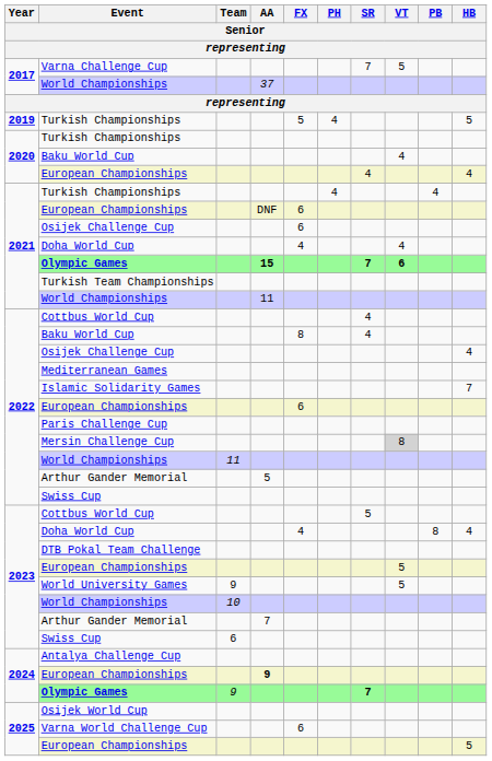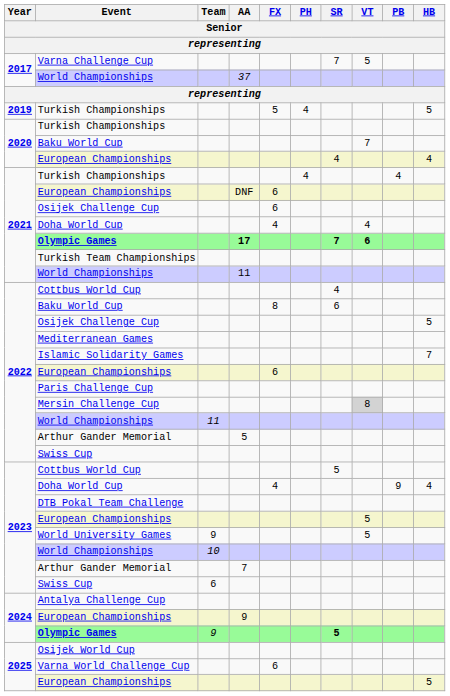 <table class="wikitable sortable" style="text-align:center; font-size:95%;">
 <tr>
 <th width=7% class=unsortable>Year</th>
 <th width=37% class=unsortable>Event</th>
 <th width=7% class=unsortable>Team</th>
 <th width=7% class=unsortable>AA</th>
 <th width=7% class=unsortable><a href='#'>FX</a></th>
 <th width=7% class=unsortable><a href='#'>PH</a></th>
 <th width=7% class=unsortable><a href='#'>SR</a></th>
 <th width=7% class=unsortable><a href='#'>VT</a></th>
 <th width=7% class=unsortable><a href='#'>PB</a></th>
 <th width=7% class=unsortable><a href='#'>HB</a></th>
 </tr>
 <tr>
 <th colspan="10">Senior</th>
 </tr>
 <tr>
 <th colspan="10"><em>representing </em></th>
 </tr>
 <tr>
 <td rowspan="2"><strong><a href='#'>2017</a></strong></td>
 <td align=left><a href='#'>Varna Challenge Cup</a></td>
 <td></td>
 <td></td>
 <td></td>
 <td></td>
 <td>7</td>
 <td>5</td>
 <td></td>
 <td></td>
 </tr>
 <tr bgcolor=#CCCCFF>
 <td align=left><a href='#'>World Championships</a></td>
 <td></td>
 <td><em>37</em></td>
 <td></td>
 <td></td>
 <td></td>
 <td></td>
 <td></td>
 <td></td>
 </tr>
 <tr>
 <th colspan="10"><em>representing </em></th>
 </tr>
 <tr>
 <td rowspan="1"><strong><a href='#'>2019</a></strong></td>
 <td align=left>Turkish Championships</td>
 <td></td>
 <td></td>
 <td>5</td>
 <td>4</td>
 <td></td>
 <td></td>
 <td></td>
 <td>5</td>
 </tr>
 <tr>
 <td rowspan="3"><strong><a href='#'>2020</a></strong></td>
 <td align=left>Turkish Championships</td>
 <td></td>
 <td></td>
 <td></td>
 <td></td>
 <td></td>
 <td></td>
 <td></td>
 <td></td>
 </tr>
 <tr>
 <td align=left><a href='#'>Baku World Cup</a></td>
 <td></td>
 <td></td>
 <td></td>
 <td></td>
 <td></td>
-<td>4</td>
+<td>7</td>
 <td></td>
 <td></td>
 </tr>
 <tr bgcolor=#F5F6CE>
 <td align=left><a href='#'>European Championships</a></td>
 <td></td>
 <td></td>
 <td></td>
 <td></td>
 <td>4</td>
 <td></td>
 <td></td>
 <td>4</td>
 </tr>
 <tr>
 <td rowspan="7"><strong><a href='#'>2021</a></strong></td>
 <td align=left>Turkish Championships</td>
 <td></td>
 <td></td>
 <td></td>
 <td>4</td>
 <td></td>
 <td></td>
 <td>4</td>
 <td></td>
 </tr>
 <tr bgcolor=#F5F6CE>
 <td align=left><a href='#'>European Championships</a></td>
 <td></td>
 <td>DNF</td>
 <td>6</td>
 <td></td>
 <td></td>
 <td></td>
 <td></td>
 <td></td>
 </tr>
 <tr>
 <td align=left><a href='#'>Osijek Challenge Cup</a></td>
 <td></td>
 <td></td>
 <td>6</td>
 <td></td>
 <td></td>
 <td></td>
 <td></td>
 <td></td>
 </tr>
 <tr>
 <td align=left><a href='#'>Doha World Cup</a></td>
 <td></td>
 <td></td>
 <td>4</td>
 <td></td>
 <td></td>
 <td>4</td>
 <td></td>
 <td></td>
 </tr>
 <tr bgcolor=98FB98>
 <td align=left><strong><a href='#'>Olympic Games</a></strong></td>
 <td></td>
-<td><strong>15</strong></td>
+<td><strong>17</strong></td>
 <td></td>
 <td></td>
 <td><strong>7</strong></td>
 <td><strong>6</strong></td>
 <td></td>
 <td></td>
 </tr>
 <tr>
 <td align=left>Turkish Team Championships</td>
 <td></td>
 <td></td>
 <td></td>
 <td></td>
 <td></td>
 <td></td>
 <td></td>
 <td></td>
 </tr>
 <tr bgcolor=#CCCCFF>
 <td align=left><a href='#'>World Championships</a></td>
 <td></td>
 <td>11</td>
 <td></td>
 <td></td>
 <td></td>
 <td></td>
 <td></td>
 <td></td>
 </tr>
 <tr>
 <td rowspan="11"><strong><a href='#'>2022</a></strong></td>
 <td align=left><a href='#'>Cottbus World Cup</a></td>
 <td></td>
 <td></td>
 <td></td>
 <td></td>
 <td>4</td>
 <td></td>
 <td></td>
 <td></td>
 </tr>
 <tr>
 <td align=left><a href='#'>Baku World Cup</a></td>
 <td></td>
 <td></td>
 <td>8</td>
 <td></td>
-<td>4</td>
+<td>6</td>
 <td></td>
 <td></td>
 <td></td>
 </tr>
 <tr>
 <td align=left><a href='#'>Osijek Challenge Cup</a></td>
 <td></td>
 <td></td>
 <td></td>
 <td></td>
 <td></td>
 <td></td>
 <td></td>
-<td>4</td>
+<td>5</td>
 </tr>
 <tr>
 <td align=left><a href='#'>Mediterranean Games</a></td>
 <td></td>
 <td></td>
 <td></td>
 <td></td>
 <td></td>
 <td></td>
 <td></td>
 <td></td>
 </tr>
 <tr>
 <td align=left><a href='#'>Islamic Solidarity Games</a></td>
 <td></td>
 <td></td>
 <td></td>
 <td></td>
 <td></td>
 <td></td>
 <td></td>
 <td>7</td>
 </tr>
 <tr bgcolor=#F5F6CE>
 <td align=left><a href='#'>European Championships</a></td>
 <td></td>
 <td></td>
 <td>6</td>
 <td></td>
 <td></td>
 <td></td>
 <td></td>
 <td></td>
 </tr>
 <tr>
 <td align=left><a href='#'>Paris Challenge Cup</a></td>
 <td></td>
 <td></td>
 <td></td>
 <td></td>
 <td></td>
 <td></td>
 <td></td>
 <td></td>
 </tr>
 <tr>
 <td align=left><a href='#'>Mersin Challenge Cup</a></td>
 <td></td>
 <td></td>
 <td></td>
 <td></td>
 <td></td>
 <td style="background: lightgrey;">8</td>
 <td></td>
 <td></td>
 </tr>
 <tr bgcolor=#CCCCFF>
 <td align=left><a href='#'>World Championships</a></td>
 <td><em>11</em></td>
 <td></td>
 <td></td>
 <td></td>
 <td></td>
 <td></td>
 <td></td>
 <td></td>
 </tr>
 <tr>
 <td align=left>Arthur Gander Memorial</td>
 <td></td>
 <td>5</td>
 <td></td>
 <td></td>
 <td></td>
 <td></td>
 <td></td>
 <td></td>
 </tr>
 <tr>
 <td align=left><a href='#'>Swiss Cup</a></td>
 <td></td>
 <td></td>
 <td></td>
 <td></td>
 <td></td>
 <td></td>
 <td></td>
 <td></td>
 </tr>
 <tr>
 <td rowspan="8"><strong><a href='#'>2023</a></strong></td>
 <td align=left><a href='#'>Cottbus World Cup</a></td>
 <td></td>
 <td></td>
 <td></td>
 <td></td>
 <td>5</td>
 <td></td>
 <td></td>
 <td></td>
 </tr>
 <tr>
 <td align=left><a href='#'>Doha World Cup</a></td>
 <td></td>
 <td></td>
 <td>4</td>
 <td></td>
 <td></td>
 <td></td>
-<td>8</td>
+<td>9</td>
 <td>4</td>
 </tr>
 <tr>
 <td align=left><a href='#'>DTB Pokal Team Challenge</a></td>
 <td></td>
 <td></td>
 <td></td>
 <td></td>
 <td></td>
 <td></td>
 <td></td>
 <td></td>
 </tr>
 <tr bgcolor=#F5F6CE>
 <td align=left><a href='#'>European Championships</a></td>
 <td></td>
 <td></td>
 <td></td>
 <td></td>
 <td></td>
 <td>5</td>
 <td></td>
 <td></td>
 </tr>
 <tr>
 <td align=left><a href='#'>World University Games</a></td>
 <td>9</td>
 <td></td>
 <td></td>
 <td></td>
 <td></td>
 <td>5</td>
 <td></td>
 <td></td>
 </tr>
 <tr bgcolor=#CCCCFF>
 <td align=left><a href='#'>World Championships</a></td>
 <td><em>10</em></td>
 <td></td>
 <td></td>
 <td></td>
 <td></td>
 <td></td>
 <td></td>
 <td></td>
 </tr>
 <tr>
 <td align=left>Arthur Gander Memorial</td>
 <td></td>
 <td>7</td>
 <td></td>
 <td></td>
 <td></td>
 <td></td>
 <td></td>
 <td></td>
 </tr>
 <tr>
 <td align=left><a href='#'>Swiss Cup</a></td>
 <td>6</td>
 <td></td>
 <td></td>
 <td></td>
 <td></td>
 <td></td>
 <td></td>
 <td></td>
 </tr>
 <tr>
 <td rowspan="3"><strong><a href='#'>2024</a></strong></td>
 <td align=left><a href='#'>Antalya Challenge Cup</a></td>
 <td></td>
 <td></td>
 <td></td>
 <td></td>
 <td></td>
 <td></td>
 <td></td>
 <td></td>
 </tr>
 <tr bgcolor=#F5F6CE>
 <td align=left><a href='#'>European Championships</a></td>
 <td></td>
-<td><strong>9</strong></td>
+<td>9</td>
 <td></td>
 <td></td>
 <td></td>
 <td></td>
 <td></td>
 <td></td>
 </tr>
 <tr bgcolor=98FB98>
 <td align=left><strong><a href='#'>Olympic Games</a></strong></td>
 <td><em>9</em></td>
 <td></td>
 <td></td>
 <td></td>
-<td><strong>7</strong></td>
+<td><strong>5</strong></td>
 <td></td>
 <td></td>
 <td></td>
 </tr>
 <tr>
 <td rowspan="3"><strong><a href='#'>2025</a></strong></td>
 <td align=left><a href='#'>Osijek World Cup</a></td>
 <td></td>
 <td></td>
 <td></td>
 <td></td>
 <td></td>
 <td></td>
 <td></td>
 <td></td>
 </tr>
 <tr>
 <td align=left><a href='#'>Varna World Challenge Cup</a></td>
 <td></td>
 <td></td>
 <td>6</td>
 <td></td>
 <td></td>
 <td></td>
 <td></td>
 <td></td>
 </tr>
 <tr bgcolor=#F5F6CE>
 <td align=left><a href='#'>European Championships</a></td>
 <td></td>
 <td></td>
 <td></td>
 <td></td>
 <td></td>
 <td></td>
 <td></td>
 <td>5</td>
 </tr>
 </table>
